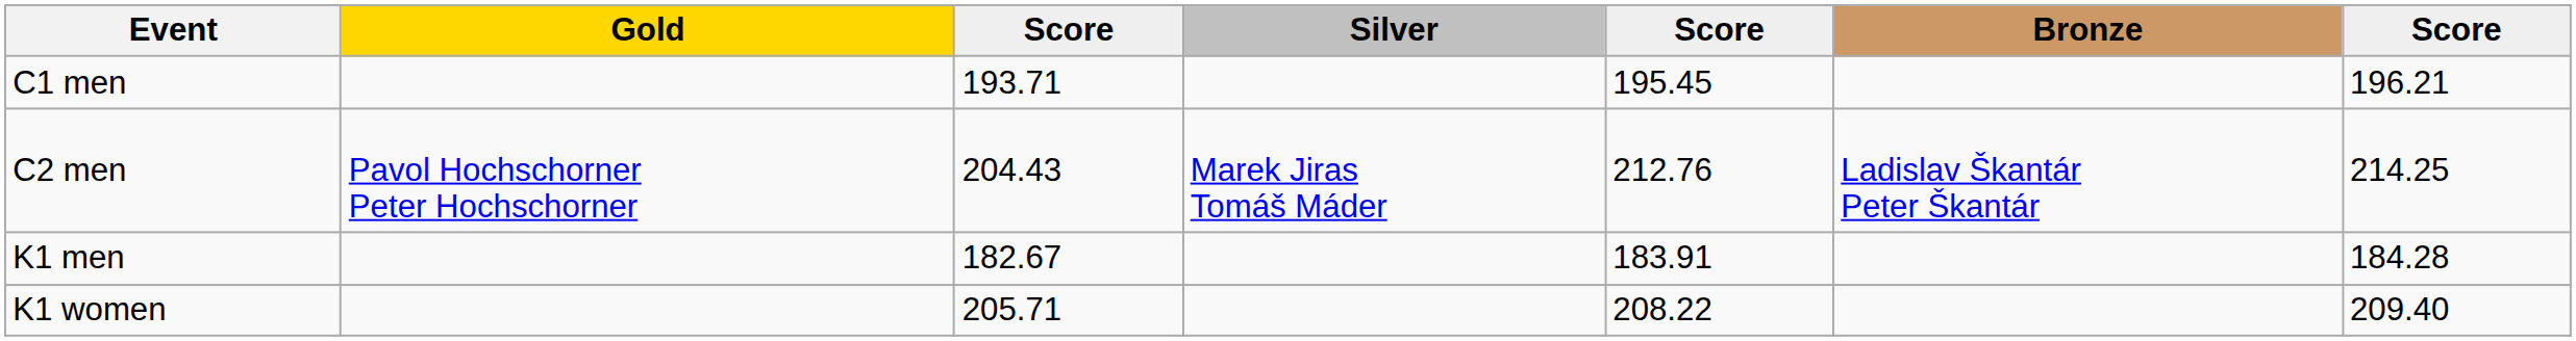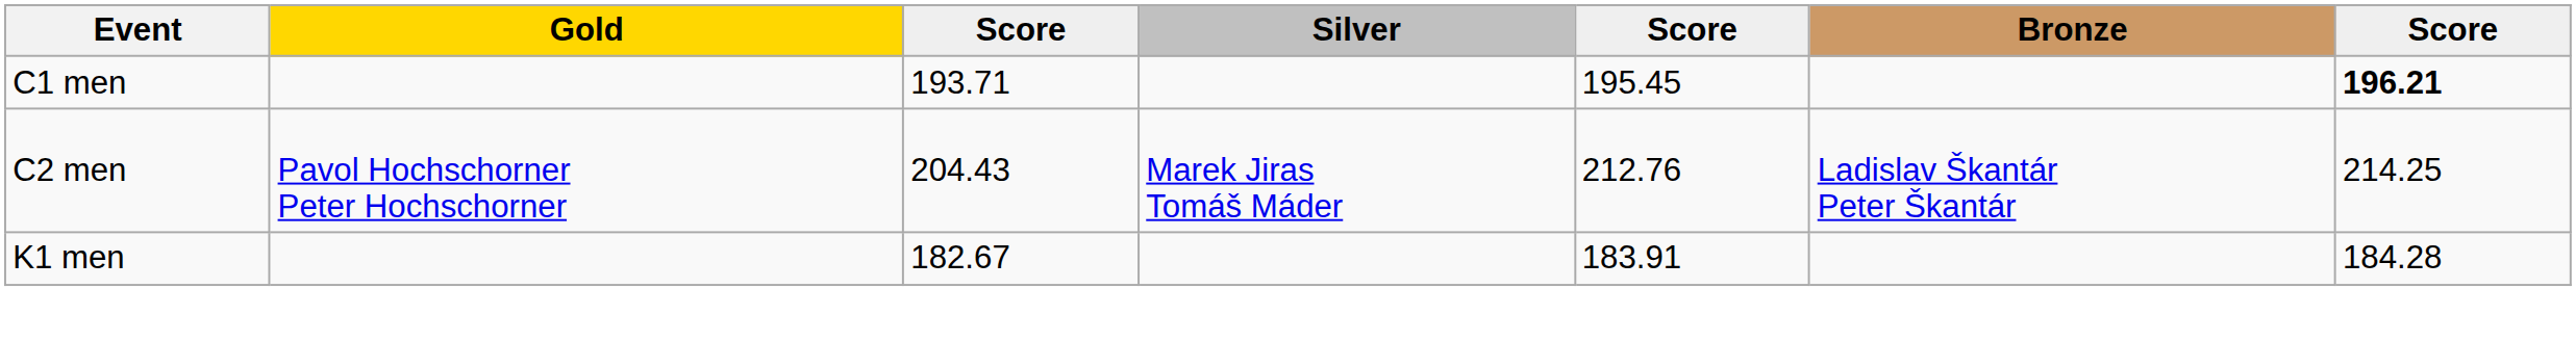 <table class="wikitable" width=100%>
 <tr>
 <th>Event</th>
 <td align=center bgcolor="gold"><strong>Gold</strong></td>
 <td align=center bgcolor="EFEFEF"><strong>Score</strong></td>
 <td align=center bgcolor="silver"><strong>Silver</strong></td>
 <td align=center bgcolor="EFEFEF"><strong>Score</strong></td>
 <td align=center bgcolor="CC9966"><strong>Bronze</strong></td>
 <td align=center bgcolor="EFEFEF"><strong>Score</strong></td>
 </tr>
 <tr>
 <td>C1 men</td>
 <td></td>
 <td>193.71</td>
 <td></td>
 <td>195.45</td>
 <td></td>
-<td>196.21</td>
+<td><strong>196.21</strong></td>
 </tr>
 <tr>
 <td>C2 men</td>
 <td><br><a href='#'>Pavol Hochschorner</a><br><a href='#'>Peter Hochschorner</a></td>
 <td>204.43</td>
 <td><br><a href='#'>Marek Jiras</a><br><a href='#'>Tomáš Máder</a></td>
 <td>212.76</td>
 <td><br><a href='#'>Ladislav Škantár</a><br><a href='#'>Peter Škantár</a></td>
 <td>214.25</td>
 </tr>
 <tr>
 <td>K1 men</td>
 <td></td>
 <td>182.67</td>
 <td></td>
 <td>183.91</td>
 <td></td>
 <td>184.28</td>
 </tr>
-<tr>
-<td>K1 women</td>
-<td></td>
-<td>205.71</td>
-<td></td>
-<td>208.22</td>
-<td></td>
-<td>209.40</td>
-</tr>
 </table>
